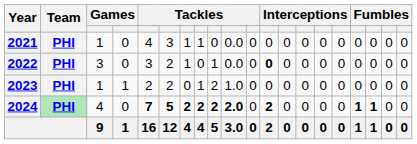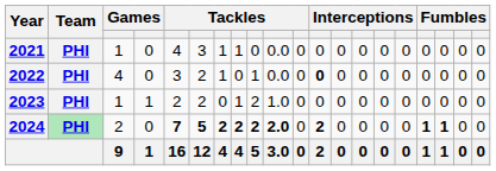 <table class="wikitable" style="text-align: center;">
 <tr>
 <th rowspan="2">Year</th>
 <th rowspan="2">Team</th>
 <th colspan="2">Games</th>
 <th colspan="7">Tackles</th>
 <th colspan="5">Interceptions</th>
 <th colspan="4">Fumbles</th>
 </tr>
 <tr>
 <th></th>
 <th></th>
 <th></th>
 <th></th>
 <th></th>
 <th></th>
 <th></th>
 <th></th>
 <th></th>
 <th></th>
 <th></th>
 <th></th>
 <th></th>
 <th></th>
 <th></th>
 <th></th>
 <th></th>
 <th></th>
 </tr>
 <tr>
 <th><a href='#'>2021</a></th>
 <th><a href='#'>PHI</a></th>
 <td>1</td>
 <td>0</td>
 <td>4</td>
 <td>3</td>
 <td>1</td>
 <td>1</td>
 <td>0</td>
 <td>0.0</td>
 <td>0</td>
 <td>0</td>
 <td>0</td>
 <td>0</td>
 <td>0</td>
 <td>0</td>
 <td>0</td>
 <td>0</td>
 <td>0</td>
 <td>0</td>
 </tr>
 <tr>
 <th><a href='#'>2022</a></th>
 <th><a href='#'>PHI</a></th>
-<td>3</td>
+<td>4</td>
 <td>0</td>
 <td>3</td>
 <td>2</td>
 <td>1</td>
 <td>0</td>
 <td>1</td>
 <td>0.0</td>
 <td>0</td>
 <td><strong>0</strong></td>
 <td>0</td>
 <td>0</td>
 <td>0</td>
 <td>0</td>
 <td>0</td>
 <td>0</td>
 <td>0</td>
 <td>0</td>
 </tr>
 <tr>
 <th><a href='#'>2023</a></th>
 <th><a href='#'>PHI</a></th>
 <td>1</td>
 <td>1</td>
 <td>2</td>
 <td>2</td>
 <td>0</td>
 <td>1</td>
 <td>2</td>
 <td>1.0</td>
 <td>0</td>
 <td>0</td>
 <td>0</td>
 <td>0</td>
 <td>0</td>
 <td>0</td>
 <td>0</td>
 <td>0</td>
 <td>0</td>
 <td>0</td>
 </tr>
 <tr>
 <th><a href='#'>2024</a></th>
 <th style="background:#afe6ba; width:3em;"><a href='#'>PHI</a></th>
-<td>4</td>
+<td>2</td>
 <td>0</td>
 <td><strong>7</strong></td>
 <td><strong>5</strong></td>
 <td><strong>2</strong></td>
 <td><strong>2</strong></td>
 <td><strong>2</strong></td>
 <td><strong>2.0</strong></td>
 <td>0</td>
 <td><strong>2</strong></td>
 <td>0</td>
 <td>0</td>
 <td>0</td>
 <td>0</td>
 <td><strong>1</strong></td>
 <td><strong>1</strong></td>
 <td>0</td>
 <td>0</td>
 </tr>
 <tr>
 <th colspan="2"></th>
 <th>9</th>
 <th>1</th>
 <th>16</th>
 <th>12</th>
 <th>4</th>
 <th>4</th>
 <th>5</th>
 <th>3.0</th>
 <th>0</th>
 <th>2</th>
 <th>0</th>
 <th>0</th>
 <th>0</th>
 <th>0</th>
 <th>1</th>
 <th>1</th>
 <th>0</th>
 <th>0</th>
 </tr>
 </table>
